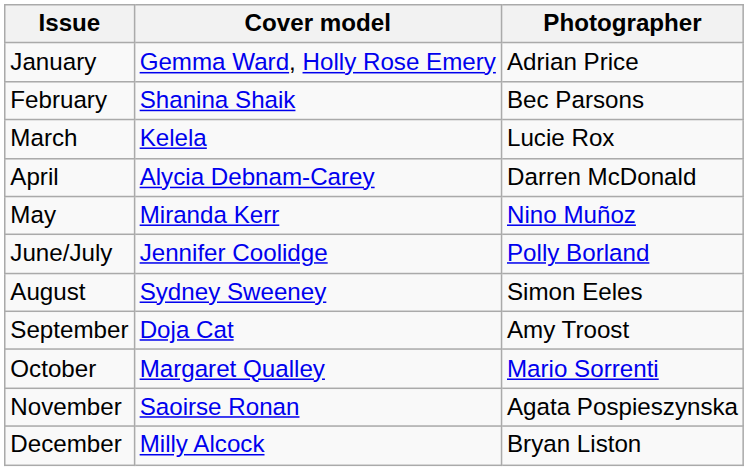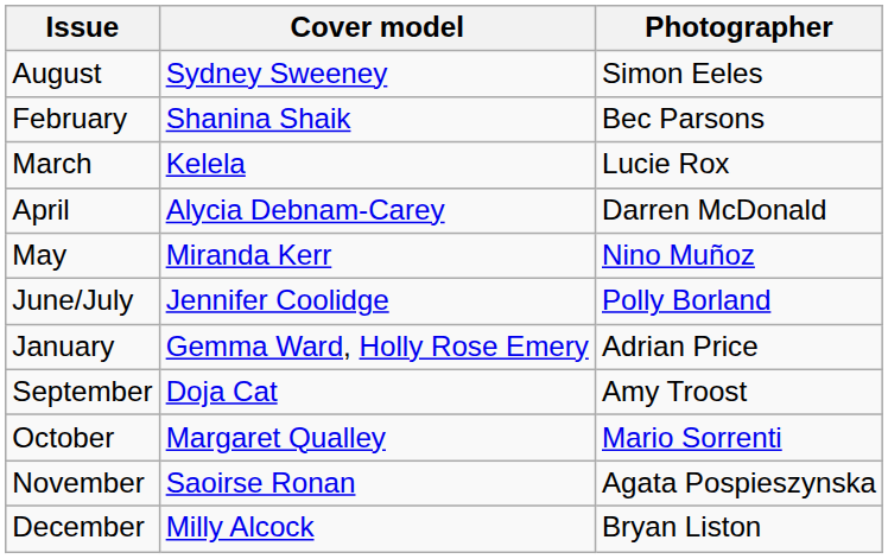 <table class="sortable wikitable">
 <tr>
 <th>Issue</th>
 <th>Cover model</th>
 <th>Photographer</th>
 </tr>
 <tr>
-<td>January</td>
-<td><a href='#'>Gemma Ward</a>, <a href='#'>Holly Rose Emery</a></td>
-<td>Adrian Price</td>
+<td>August</td>
+<td><a href='#'>Sydney Sweeney</a></td>
+<td>Simon Eeles</td>
 </tr>
 <tr>
 <td>February</td>
 <td><a href='#'>Shanina Shaik</a></td>
 <td>Bec Parsons</td>
 </tr>
 <tr>
 <td>March</td>
 <td><a href='#'>Kelela</a></td>
 <td>Lucie Rox</td>
 </tr>
 <tr>
 <td>April</td>
 <td><a href='#'>Alycia Debnam-Carey</a></td>
 <td>Darren McDonald</td>
 </tr>
 <tr>
 <td>May</td>
 <td><a href='#'>Miranda Kerr</a></td>
 <td><a href='#'>Nino Muñoz</a></td>
 </tr>
 <tr>
 <td>June/July</td>
 <td><a href='#'>Jennifer Coolidge</a></td>
 <td><a href='#'>Polly Borland</a></td>
 </tr>
 <tr>
-<td>August</td>
-<td><a href='#'>Sydney Sweeney</a></td>
-<td>Simon Eeles</td>
+<td>January</td>
+<td><a href='#'>Gemma Ward</a>, <a href='#'>Holly Rose Emery</a></td>
+<td>Adrian Price</td>
 </tr>
 <tr>
 <td>September</td>
 <td><a href='#'>Doja Cat</a></td>
 <td>Amy Troost</td>
 </tr>
 <tr>
 <td>October</td>
 <td><a href='#'>Margaret Qualley</a></td>
 <td><a href='#'>Mario Sorrenti</a></td>
 </tr>
 <tr>
 <td>November</td>
 <td><a href='#'>Saoirse Ronan</a></td>
 <td>Agata Pospieszynska</td>
 </tr>
 <tr>
 <td>December</td>
 <td><a href='#'>Milly Alcock</a></td>
 <td>Bryan Liston</td>
 </tr>
 </table>
